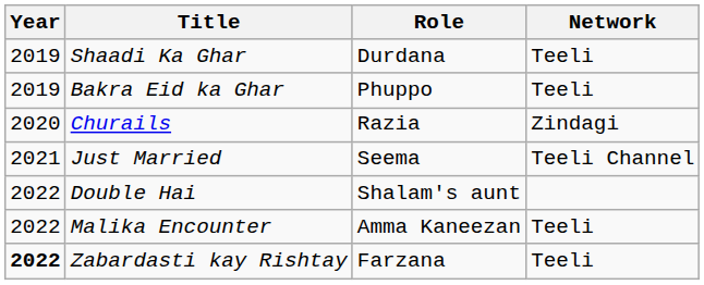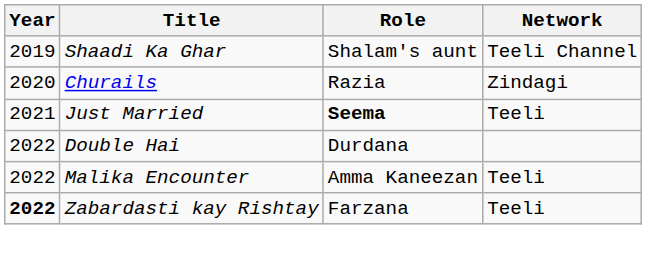 <table class="wikitable sortable plainrowheaders">
 <tr style="text-align:center;">
 <th scope="col">Year</th>
 <th scope="col">Title</th>
 <th scope="col">Role</th>
 <th scope="col">Network</th>
 </tr>
 <tr>
 <td>2019</td>
 <td><em>Shaadi Ka Ghar</em></td>
-<td>Durdana</td>
-<td>Teeli</td>
-</tr>
-<tr>
-<td>2019</td>
-<td><em>Bakra Eid ka Ghar</em></td>
-<td>Phuppo</td>
-<td>Teeli</td>
+<td>Shalam's aunt</td>
+<td>Teeli Channel</td>
 </tr>
 <tr>
 <td>2020</td>
 <td><em><a href='#'>Churails</a></em></td>
 <td>Razia</td>
 <td>Zindagi</td>
 </tr>
 <tr>
 <td>2021</td>
 <td><em>Just Married</em></td>
-<td>Seema</td>
-<td>Teeli Channel</td>
+<td><strong>Seema</strong></td>
+<td>Teeli</td>
 </tr>
 <tr>
 <td>2022</td>
 <td><em>Double Hai</em></td>
-<td>Shalam's aunt</td>
+<td>Durdana</td>
 <td></td>
 </tr>
 <tr>
 <td>2022</td>
 <td><em>Malika Encounter</em></td>
 <td>Amma Kaneezan</td>
 <td>Teeli</td>
 </tr>
 <tr>
 <td><strong>2022</strong></td>
 <td><em>Zabardasti kay Rishtay</em></td>
 <td>Farzana</td>
 <td>Teeli</td>
 </tr>
 </table>
